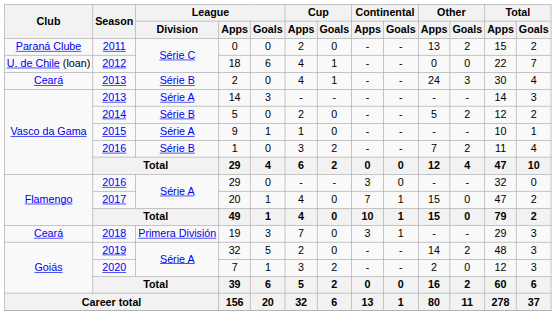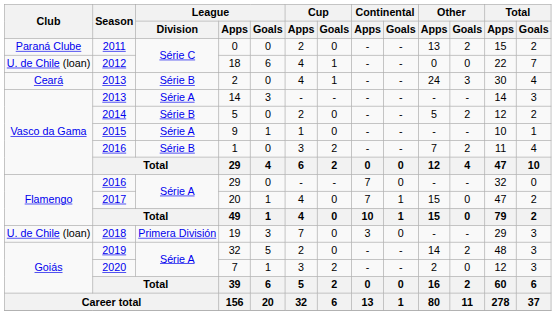 <table class="wikitable" style="text-align: center;">
 <tr>
 <th rowspan="2">Club</th>
 <th rowspan="2">Season</th>
 <th colspan="3">League</th>
 <th colspan="2">Cup</th>
 <th colspan="2">Continental</th>
 <th colspan="2">Other</th>
 <th colspan="2">Total</th>
 </tr>
 <tr>
 <th>Division</th>
 <th>Apps</th>
 <th>Goals</th>
 <th>Apps</th>
 <th>Goals</th>
 <th>Apps</th>
 <th>Goals</th>
 <th>Apps</th>
 <th>Goals</th>
 <th>Apps</th>
 <th>Goals</th>
 </tr>
 <tr>
 <td rowspan="1" valign="center"><a href='#'>Paraná Clube</a></td>
 <td><a href='#'>2011</a></td>
 <td rowspan="2" valign="center"><a href='#'>Série C</a></td>
 <td>0</td>
 <td>0</td>
 <td>2</td>
 <td>0</td>
 <td>-</td>
 <td>-</td>
 <td>13</td>
 <td>2</td>
 <td>15</td>
 <td>2</td>
 </tr>
 <tr>
 <td rowspan="1" valign="center"><a href='#'>U. de Chile</a> (loan)</td>
 <td><a href='#'>2012</a></td>
 <td>18</td>
 <td>6</td>
 <td>4</td>
 <td>1</td>
 <td>-</td>
 <td>-</td>
 <td>0</td>
 <td>0</td>
 <td>22</td>
 <td>7</td>
 </tr>
 <tr>
 <td rowspan="1" valign="center"><a href='#'>Ceará</a></td>
 <td><a href='#'>2013</a></td>
 <td><a href='#'>Série B</a></td>
 <td>2</td>
 <td>0</td>
 <td>4</td>
 <td>1</td>
 <td>-</td>
 <td>-</td>
 <td>24</td>
 <td>3</td>
 <td>30</td>
 <td>4</td>
 </tr>
 <tr>
 <td rowspan="5" valign="center"><a href='#'>Vasco da Gama</a></td>
 <td><a href='#'>2013</a></td>
 <td><a href='#'>Série A</a></td>
 <td>14</td>
 <td>3</td>
 <td>-</td>
 <td>-</td>
 <td>-</td>
 <td>-</td>
 <td>-</td>
 <td>-</td>
 <td>14</td>
 <td>3</td>
 </tr>
 <tr>
 <td><a href='#'>2014</a></td>
 <td><a href='#'>Série B</a></td>
 <td>5</td>
 <td>0</td>
 <td>2</td>
 <td>0</td>
 <td>-</td>
 <td>-</td>
 <td>5</td>
 <td>2</td>
 <td>12</td>
 <td>2</td>
 </tr>
 <tr>
 <td><a href='#'>2015</a></td>
 <td><a href='#'>Série A</a></td>
 <td>9</td>
 <td>1</td>
 <td>1</td>
 <td>0</td>
 <td>-</td>
 <td>-</td>
 <td>-</td>
 <td>-</td>
 <td>10</td>
 <td>1</td>
 </tr>
 <tr>
 <td><a href='#'>2016</a></td>
 <td><a href='#'>Série B</a></td>
 <td>1</td>
 <td>0</td>
 <td>3</td>
 <td>2</td>
 <td>-</td>
 <td>-</td>
 <td>7</td>
 <td>2</td>
 <td>11</td>
 <td>4</td>
 </tr>
 <tr>
 <th colspan="2"><strong>Total</strong></th>
 <th>29</th>
 <th>4</th>
 <th>6</th>
 <th>2</th>
 <th>0</th>
 <th>0</th>
 <th>12</th>
 <th>4</th>
 <th>47</th>
 <th>10</th>
 </tr>
 <tr>
 <td rowspan="3" valign="center"><a href='#'>Flamengo</a></td>
 <td><a href='#'>2016</a></td>
 <td rowspan="2" valign="center"><a href='#'>Série A</a></td>
 <td>29</td>
 <td>0</td>
 <td>-</td>
 <td>-</td>
-<td>3</td>
+<td>7</td>
 <td>0</td>
 <td>-</td>
 <td>-</td>
 <td>32</td>
 <td>0</td>
 </tr>
 <tr>
 <td><a href='#'>2017</a></td>
 <td>20</td>
 <td>1</td>
 <td>4</td>
 <td>0</td>
 <td>7</td>
 <td>1</td>
 <td>15</td>
 <td>0</td>
 <td>47</td>
 <td>2</td>
 </tr>
 <tr>
 <th colspan="2"><strong>Total</strong></th>
 <th>49</th>
 <th>1</th>
 <th>4</th>
 <th>0</th>
 <th>10</th>
 <th>1</th>
 <th>15</th>
 <th>0</th>
 <th>79</th>
 <th>2</th>
 </tr>
 <tr>
-<td rowspan="1" valign="center"><a href='#'>Ceará</a></td>
+<td rowspan="1" valign="center"><a href='#'>U. de Chile</a> (loan)</td>
 <td><a href='#'>2018</a></td>
 <td><a href='#'>Primera División</a></td>
 <td>19</td>
 <td>3</td>
 <td>7</td>
 <td>0</td>
 <td>3</td>
-<td>1</td>
+<td>0</td>
 <td>-</td>
 <td>-</td>
 <td>29</td>
 <td>3</td>
 </tr>
 <tr>
 <td rowspan="3" valign="center"><a href='#'>Goiás</a></td>
 <td><a href='#'>2019</a></td>
 <td rowspan="2" valign="center"><a href='#'>Série A</a></td>
 <td>32</td>
 <td>5</td>
 <td>2</td>
 <td>0</td>
 <td>-</td>
 <td>-</td>
 <td>14</td>
 <td>2</td>
 <td>48</td>
 <td>3</td>
 </tr>
 <tr>
 <td><a href='#'>2020</a></td>
 <td>7</td>
 <td>1</td>
 <td>3</td>
 <td>2</td>
 <td>-</td>
 <td>-</td>
 <td>2</td>
 <td>0</td>
 <td>12</td>
 <td>3</td>
 </tr>
 <tr>
 <th colspan="2"><strong>Total</strong></th>
 <th>39</th>
 <th>6</th>
 <th>5</th>
 <th>2</th>
 <th>0</th>
 <th>0</th>
 <th>16</th>
 <th>2</th>
 <th>60</th>
 <th>6</th>
 </tr>
 <tr>
 <th colspan="3"><strong>Career total</strong></th>
 <th>156</th>
 <th>20</th>
 <th>32</th>
 <th>6</th>
 <th>13</th>
 <th>1</th>
 <th>80</th>
 <th>11</th>
 <th>278</th>
 <th>37</th>
 </tr>
 <tr>
 </tr>
 </table>
